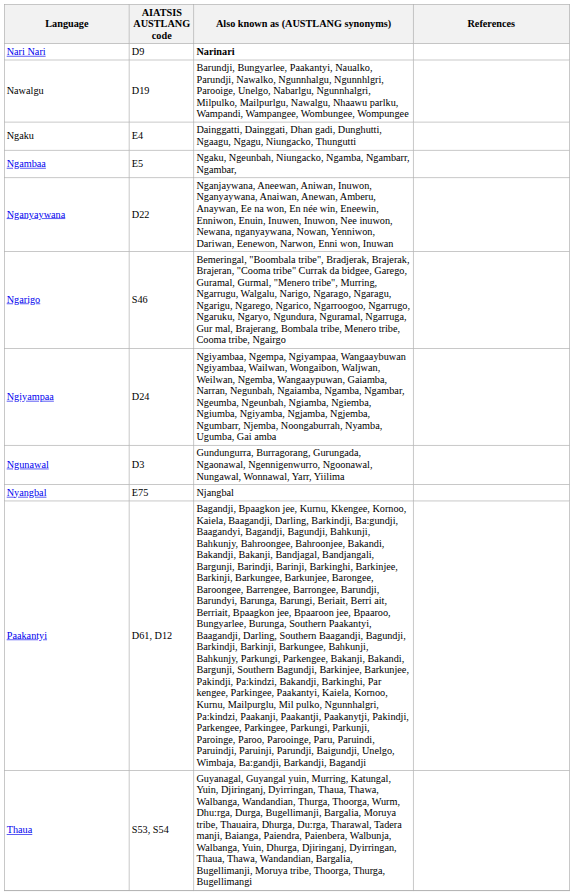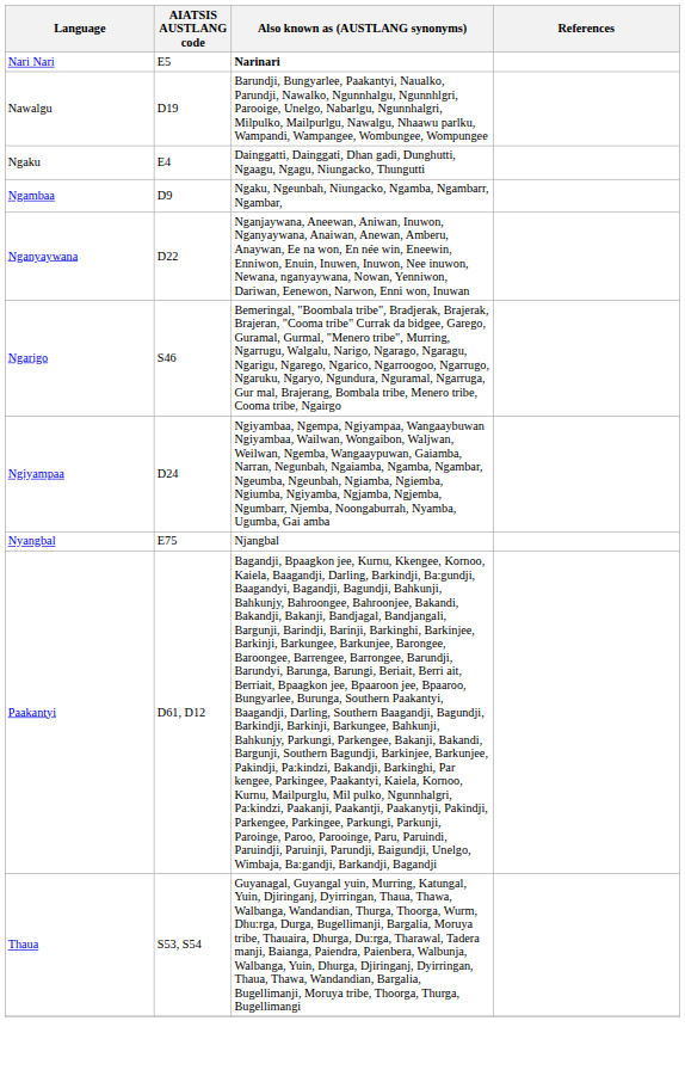 <table class="wikitable" style="width:100%; background:#fff;">
 <tr>
 <th scope="col" style="width:20%;">Language</th>
 <th scope="col" style="width:5%;">AIATSIS AUSTLANG code</th>
 <th scope="col" style="width:35%;">Also known as (AUSTLANG synonyms)</th>
 <th scope="col" class="unsortable" style="width: 25%">References</th>
 </tr>
 <tr>
 <td><a href='#'>Nari Nari</a></td>
-<td>D9</td>
+<td>E5</td>
 <td><strong>Narinari</strong></td>
 <td></td>
 </tr>
 <tr>
 <td>Nawalgu</td>
 <td>D19</td>
 <td>Barundji, Bungyarlee, Paakantyi, Naualko,  Parundji,  Nawalko, Ngunnhalgu, Ngunnhlgri, Parooige, Unelgo,  Nabarlgu, Ngunnhalgri, Milpulko, Mailpurlgu, Nawalgu, Nhaawu parlku, Wampandi, Wampangee, Wombungee, Wompungee</td>
 <td></td>
 </tr>
 <tr>
 <td>Ngaku</td>
 <td>E4</td>
 <td>Dainggatti, Dainggati, Dhan gadi, Dunghutti, Ngaagu, Ngagu, Niungacko, Thungutti</td>
 <td></td>
 </tr>
 <tr>
 <td><a href='#'>Ngambaa</a></td>
-<td>E5</td>
+<td>D9</td>
 <td>Ngaku, Ngeunbah, Niungacko, Ngamba, Ngambarr, Ngambar,</td>
 <td></td>
 </tr>
 <tr>
 <td><a href='#'>Nganyaywana</a></td>
 <td>D22</td>
 <td>Nganjaywana, Aneewan, Aniwan, Inuwon, Nganyaywana, Anaiwan, Anewan, Amberu, Anaywan, Ee na won, En née win, Eneewin, Enniwon, Enuin, Inuwen, Inuwon, Nee inuwon, Newana, nganyaywana, Nowan, Yenniwon, Dariwan, Eenewon, Narwon, Enni won, Inuwan</td>
 <td></td>
 </tr>
 <tr>
 <td><a href='#'>Ngarigo</a></td>
 <td>S46</td>
 <td>Bemeringal, "Boombala tribe", Bradjerak, Brajerak, Brajeran, "Cooma tribe" Currak da bidgee, Garego, Guramal, Gurmal, "Menero tribe", Murring,  Ngarrugu, Walgalu, Narigo, Ngarago, Ngaragu, Ngarigu, Ngarego, Ngarico, Ngarroogoo, Ngarrugo, Ngaruku, Ngaryo, Ngundura, Nguramal, Ngarruga,  Gur mal, Brajerang, Bombala tribe, Menero tribe, Cooma tribe, Ngairgo</td>
 <td></td>
 </tr>
 <tr>
 <td><a href='#'>Ngiyampaa</a></td>
 <td>D24</td>
 <td>Ngiyambaa, Ngempa, Ngiyampaa, Wangaaybuwan Ngiyambaa, Wailwan, Wongaibon, Waljwan, Weilwan, Ngemba, Wangaaypuwan, Gaiamba, Narran, Negunbah, Ngaiamba, Ngamba, Ngambar, Ngeumba, Ngeunbah, Ngiamba, Ngiemba, Ngiumba, Ngiyamba, Ngjamba, Ngjemba, Ngumbarr, Njemba, Noongaburrah, Nyamba, Ugumba, Gai amba</td>
-<td></td>
-</tr>
-<tr>
-<td><a href='#'>Ngunawal</a></td>
-<td>D3</td>
-<td>Gundungurra, Burragorang, Gurungada, Ngaonawal, Ngennigenwurro, Ngoonawal, Nungawal, Wonnawal, Yarr, Yiilima</td>
 <td></td>
 </tr>
 <tr>
 <td><a href='#'>Nyangbal</a></td>
 <td>E75</td>
 <td>Njangbal</td>
 <td></td>
 </tr>
 <tr>
 <td><a href='#'>Paakantyi</a></td>
 <td>D61, D12</td>
 <td>Bagandji, Bpaagkon jee, Kurnu, Kkengee, Kornoo, Kaiela, Baagandji, Darling, Barkindji, Ba:gundji, Baagandyi, Bagandji, Bagundji, Bahkunji, Bahkunjy, Bahroongee, Bahroonjee, Bakandi, Bakandji, Bakanji, Bandjagal, Bandjangali, Bargunji, Barindji, Barinji, Barkinghi, Barkinjee, Barkinji, Barkungee, Barkunjee, Barongee, Baroongee, Barrengee, Barrongee, Barundji, Barundyi, Barunga, Barungi, Beriait, Berri ait, Berriait, Bpaagkon jee, Bpaaroon jee, Bpaaroo, Bungyarlee, Burunga, Southern Paakantyi, Baagandji, Darling, Southern Baagandji, Bagundji, Barkindji, Barkinji, Barkungee, Bahkunji, Bahkunjy, Parkungi, Parkengee, Bakanji, Bakandi, Bargunji, Southern Bagundji, Barkinjee, Barkunjee, Pakindji, Pa:kindzi, Bakandji, Barkinghi, Par kengee, Parkingee, Paakantyi,  Kaiela, Kornoo, Kurnu, Mailpurglu, Mil pulko, Ngunnhalgri, Pa:kindzi, Paakanji, Paakantji, Paakanytji, Pakindji, Parkengee, Parkingee, Parkungi, Parkunji, Paroinge, Paroo, Parooinge, Paru, Paruindi, Paruindji, Paruinji, Parundji, Baigundji, Unelgo, Wimbaja, Ba:gandji, Barkandji, Bagandji</td>
 <td></td>
 </tr>
 <tr>
 <td><a href='#'>Thaua</a></td>
 <td>S53, S54</td>
 <td>Guyanagal, Guyangal yuin, Murring, Katungal, Yuin, Djiringanj, Dyirringan, Thaua, Thawa, Walbanga, Wandandian, Thurga, Thoorga, Wurm, Dhu:rga, Durga, Bugellimanji, Bargalia, Moruya tribe, Thauaira, Dhurga, Du:rga, Tharawal, Tadera manji, Baianga, Paiendra, Paienbera, Walbunja, Walbanga, Yuin, Dhurga, Djiringanj, Dyirringan, Thaua, Thawa, Wandandian, Bargalia, Bugellimanji, Moruya tribe, Thoorga, Thurga, Bugellimangi</td>
 <td></td>
 </tr>
 <tr>
 </tr>
 </table>
